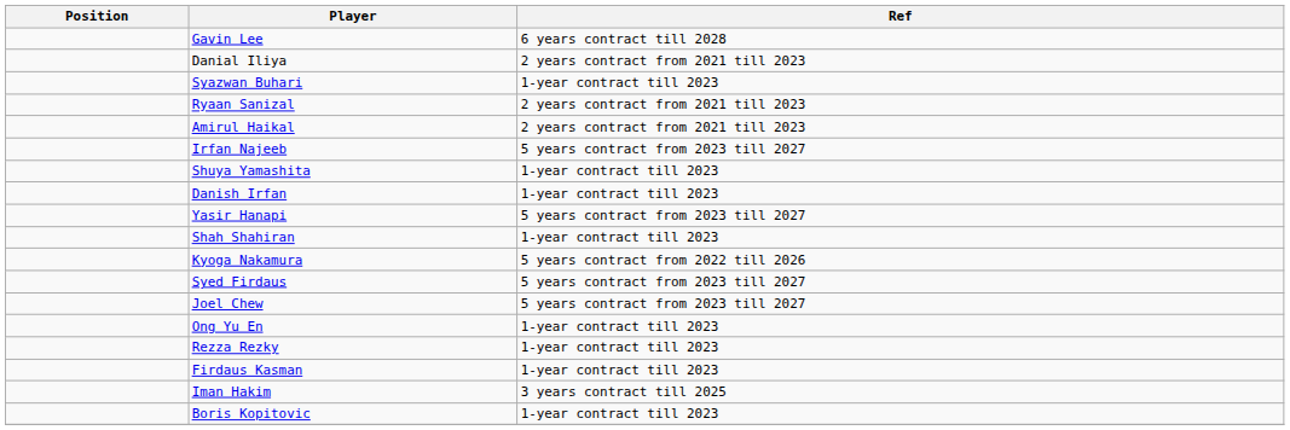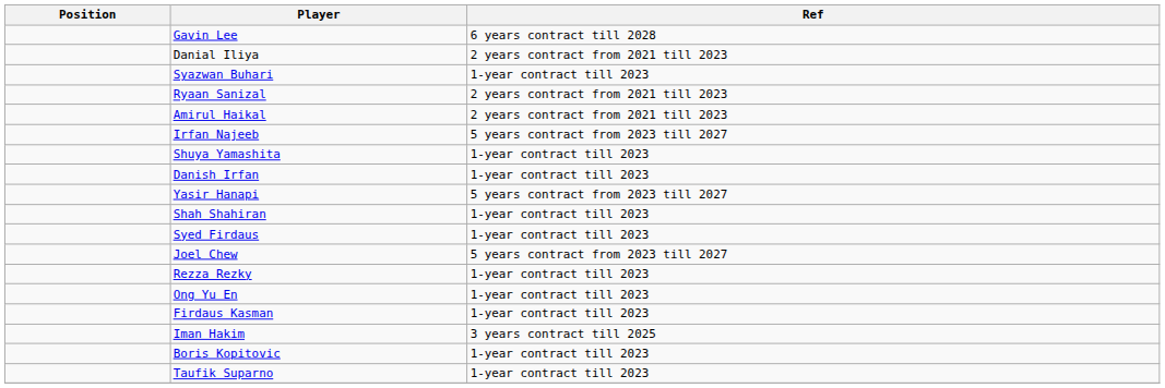 <table class="wikitable sortable" style="width:90%; text-align:center; font-size:90%; text-align:left;">
 <tr>
 <th><strong>Position</strong></th>
 <th><strong>Player</strong></th>
 <th><strong>Ref</strong></th>
 </tr>
 <tr>
 <td></td>
 <td> <a href='#'>Gavin Lee</a></td>
 <td>6 years contract till 2028</td>
 </tr>
 <tr>
 <td></td>
 <td> Danial Iliya</td>
 <td>2 years contract from 2021 till 2023 </td>
 </tr>
 <tr>
 <td></td>
 <td> <a href='#'>Syazwan Buhari</a></td>
 <td>1-year contract till 2023  </td>
 </tr>
 <tr>
 <td></td>
 <td> <a href='#'>Ryaan Sanizal</a></td>
 <td>2 years contract from 2021 till 2023 </td>
 </tr>
 <tr>
 <td></td>
 <td> <a href='#'>Amirul Haikal</a></td>
 <td>2 years contract from 2021 till 2023 </td>
 </tr>
 <tr>
 <td></td>
 <td> <a href='#'>Irfan Najeeb</a></td>
 <td>5 years contract from 2023 till 2027 </td>
 </tr>
 <tr>
 <td></td>
 <td> <a href='#'>Shuya Yamashita</a></td>
 <td>1-year contract till 2023 </td>
 </tr>
 <tr>
 <td></td>
 <td> <a href='#'>Danish Irfan</a></td>
 <td>1-year contract till 2023 </td>
 </tr>
 <tr>
 <td></td>
 <td> <a href='#'>Yasir Hanapi</a></td>
 <td>5 years contract from 2023 till 2027 </td>
 </tr>
 <tr>
 <td></td>
 <td> <a href='#'>Shah Shahiran</a></td>
 <td>1-year contract till 2023 </td>
 </tr>
 <tr>
 <td></td>
-<td> <a href='#'>Kyoga Nakamura</a></td>
-<td>5 years contract from 2022 till 2026 </td>
-</tr>
-<tr>
-<td></td>
 <td> <a href='#'>Syed Firdaus</a></td>
-<td>5 years contract from 2023 till 2027 </td>
+<td>1-year contract till 2023 </td>
 </tr>
 <tr>
 <td></td>
 <td> <a href='#'>Joel Chew</a></td>
 <td>5 years contract from 2023 till 2027 </td>
 </tr>
 <tr>
 <td></td>
-<td> <a href='#'>Ong Yu En</a></td>
+<td> <a href='#'>Rezza Rezky</a></td>
 <td>1-year contract till 2023 </td>
 </tr>
 <tr>
 <td></td>
-<td> <a href='#'>Rezza Rezky</a></td>
+<td> <a href='#'>Ong Yu En</a></td>
 <td>1-year contract till 2023 </td>
 </tr>
 <tr>
 <td></td>
 <td> <a href='#'>Firdaus Kasman</a></td>
 <td>1-year contract till 2023 </td>
 </tr>
 <tr>
 <td></td>
 <td> <a href='#'>Iman Hakim</a></td>
 <td>3 years contract till 2025  </td>
 </tr>
 <tr>
 <td></td>
 <td> <a href='#'>Boris Kopitovic</a></td>
 <td>1-year contract till 2023 </td>
 </tr>
 <tr>
+<td></td>
+<td> <a href='#'>Taufik Suparno</a></td>
+<td>1-year contract till 2023 </td>
+</tr>
+<tr>
 </tr>
 </table>
